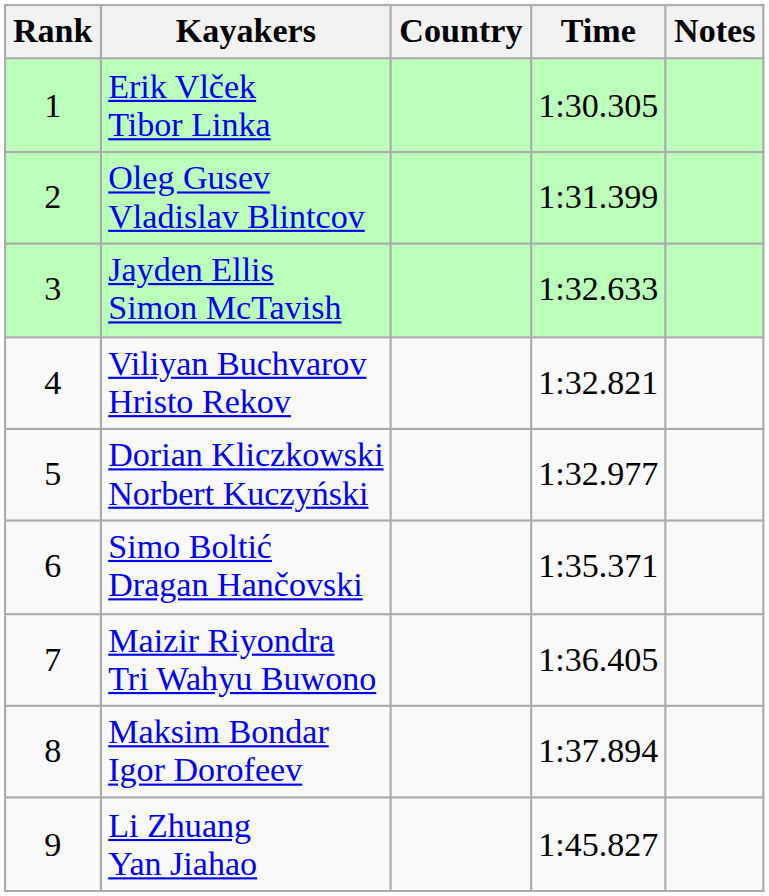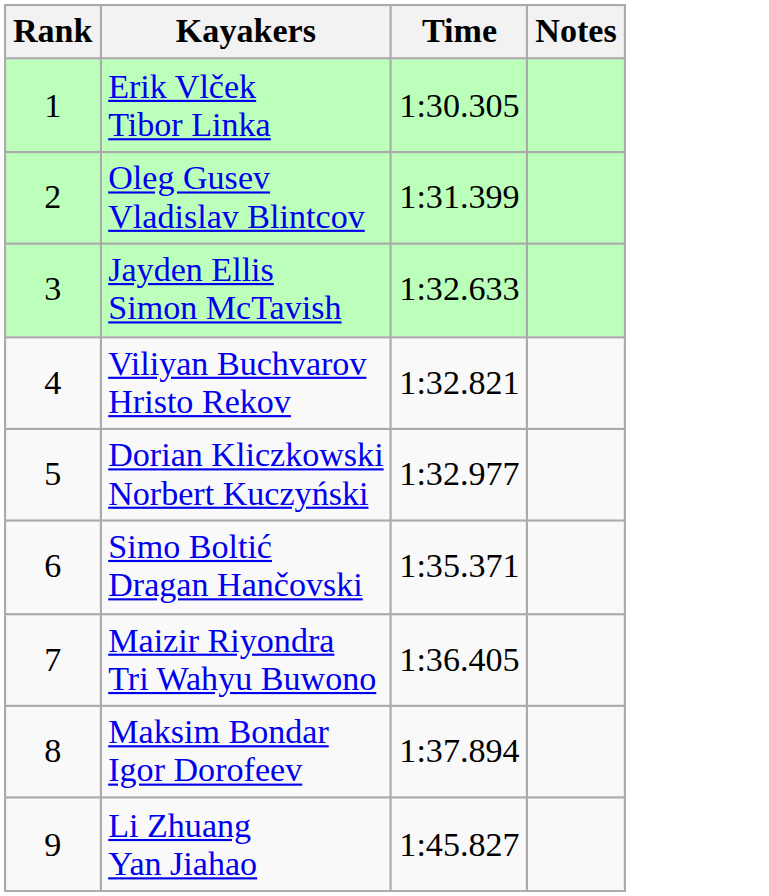 <table class="wikitable" style="text-align:center">
 <tr>
 <th>Rank</th>
 <th>Kayakers</th>
-<th>Country</th>
 <th>Time</th>
 <th>Notes</th>
 </tr>
 <tr bgcolor=bbffbb>
 <td>1</td>
 <td align="left"><a href='#'>Erik Vlček</a><br><a href='#'>Tibor Linka</a></td>
-<td align="left"></td>
 <td>1:30.305</td>
 <td></td>
 </tr>
 <tr bgcolor=bbffbb>
 <td>2</td>
 <td align="left"><a href='#'>Oleg Gusev</a><br><a href='#'>Vladislav Blintcov</a></td>
-<td align="left"></td>
 <td>1:31.399</td>
 <td></td>
 </tr>
 <tr bgcolor=bbffbb>
 <td>3</td>
 <td align="left"><a href='#'>Jayden Ellis</a><br><a href='#'>Simon McTavish</a></td>
-<td align="left"></td>
 <td>1:32.633</td>
 <td></td>
 </tr>
 <tr>
 <td>4</td>
 <td align="left"><a href='#'>Viliyan Buchvarov</a><br><a href='#'>Hristo Rekov</a></td>
-<td align="left"></td>
 <td>1:32.821</td>
 <td></td>
 </tr>
 <tr>
 <td>5</td>
 <td align="left"><a href='#'>Dorian Kliczkowski</a><br><a href='#'>Norbert Kuczyński</a></td>
-<td align="left"></td>
 <td>1:32.977</td>
 <td></td>
 </tr>
 <tr>
 <td>6</td>
 <td align="left"><a href='#'>Simo Boltić</a><br><a href='#'>Dragan Hančovski</a></td>
-<td align="left"></td>
 <td>1:35.371</td>
 <td></td>
 </tr>
 <tr>
 <td>7</td>
 <td align="left"><a href='#'>Maizir Riyondra</a><br><a href='#'>Tri Wahyu Buwono</a></td>
-<td align="left"></td>
 <td>1:36.405</td>
 <td></td>
 </tr>
 <tr>
 <td>8</td>
 <td align="left"><a href='#'>Maksim Bondar</a><br><a href='#'>Igor Dorofeev</a></td>
-<td align="left"></td>
 <td>1:37.894</td>
 <td></td>
 </tr>
 <tr>
 <td>9</td>
 <td align="left"><a href='#'>Li Zhuang</a><br><a href='#'>Yan Jiahao</a></td>
-<td align="left"></td>
 <td>1:45.827</td>
 <td></td>
 </tr>
 </table>
